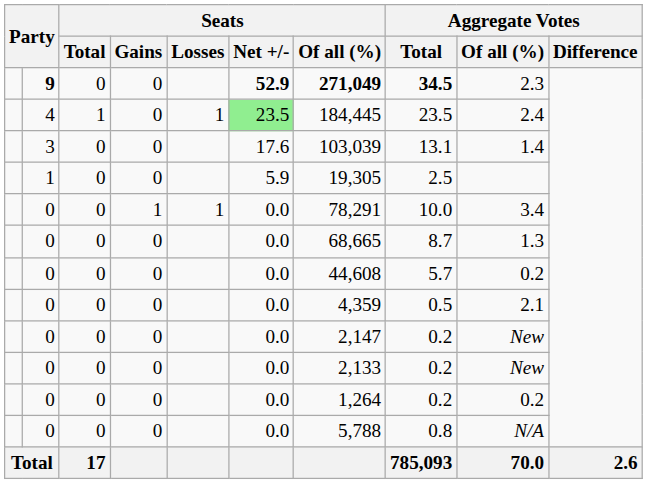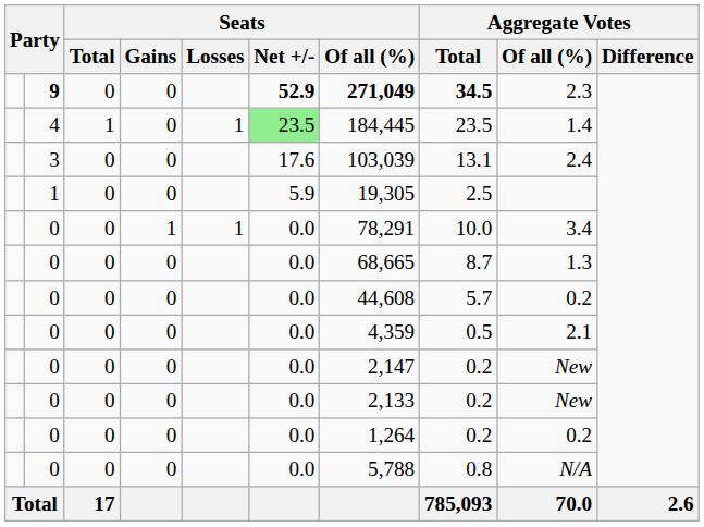 <table class="wikitable sortable" style="text-align:right; font-size:95%;">
 <tr>
 <th colspan="2" rowspan="2">Party</th>
 <th colspan="5">Seats</th>
 <th colspan="3">Aggregate Votes</th>
 </tr>
 <tr>
 <th>Total</th>
 <th>Gains</th>
 <th>Losses</th>
 <th>Net +/-</th>
 <th>Of all (%)</th>
 <th>Total</th>
 <th>Of all (%)</th>
 <th>Difference</th>
 </tr>
 <tr>
 <td></td>
 <td><strong>9</strong></td>
 <td>0</td>
 <td>0</td>
 <td></td>
 <td><strong>52.9</strong></td>
 <td><strong>271,049</strong></td>
 <td><strong>34.5</strong></td>
 <td>2.3</td>
 </tr>
 <tr>
 <td></td>
 <td>4</td>
 <td>1</td>
 <td>0</td>
 <td>1</td>
 <td style="background: lightgreen;">23.5</td>
 <td>184,445</td>
 <td>23.5</td>
-<td>2.4</td>
+<td> 1.4</td>
 </tr>
 <tr>
 <td></td>
 <td>3</td>
 <td>0</td>
 <td>0</td>
 <td></td>
 <td>17.6</td>
 <td>103,039</td>
 <td>13.1</td>
-<td> 1.4</td>
+<td>2.4</td>
 </tr>
 <tr>
 <td></td>
 <td>1</td>
 <td>0</td>
 <td>0</td>
 <td></td>
 <td>5.9</td>
 <td>19,305</td>
 <td>2.5</td>
 <td></td>
 </tr>
 <tr>
 <td></td>
 <td>0</td>
 <td>0</td>
 <td>1</td>
 <td>1</td>
 <td>0.0</td>
 <td>78,291</td>
 <td>10.0</td>
 <td>3.4</td>
 </tr>
 <tr>
 <td></td>
 <td>0</td>
 <td>0</td>
 <td>0</td>
 <td></td>
 <td>0.0</td>
 <td>68,665</td>
 <td>8.7</td>
 <td>1.3</td>
 </tr>
 <tr>
 <td></td>
 <td>0</td>
 <td>0</td>
 <td>0</td>
 <td></td>
 <td>0.0</td>
 <td>44,608</td>
 <td>5.7</td>
 <td>0.2</td>
 </tr>
 <tr>
 <td></td>
 <td>0</td>
 <td>0</td>
 <td>0</td>
 <td></td>
 <td>0.0</td>
 <td>4,359</td>
 <td>0.5</td>
 <td>2.1</td>
 </tr>
 <tr>
 <td></td>
 <td>0</td>
 <td>0</td>
 <td>0</td>
 <td></td>
 <td>0.0</td>
 <td>2,147</td>
 <td>0.2</td>
 <td><em>New</em></td>
 </tr>
 <tr>
 <td></td>
 <td>0</td>
 <td>0</td>
 <td>0</td>
 <td></td>
 <td>0.0</td>
 <td>2,133</td>
 <td>0.2</td>
 <td><em>New</em></td>
 </tr>
 <tr>
 <td></td>
 <td>0</td>
 <td>0</td>
 <td>0</td>
 <td></td>
 <td>0.0</td>
 <td>1,264</td>
 <td>0.2</td>
 <td>0.2</td>
 </tr>
 <tr>
 <td></td>
 <td>0</td>
 <td>0</td>
 <td>0</td>
 <td></td>
 <td>0.0</td>
 <td>5,788</td>
 <td>0.8</td>
 <td><em>N/A</em></td>
 </tr>
 <tr class="sortbottom">
 <th colspan="2" style="background:#f2f2f2"><strong>Total</strong></th>
 <td style="background:#f2f2f2;"><strong>17</strong></td>
 <td style="background:#f2f2f2;"></td>
 <td style="background:#f2f2f2;"></td>
 <td style="background:#f2f2f2;"></td>
 <td style="background:#f2f2f2;"></td>
 <td style="background:#f2f2f2;"><strong>785,093</strong></td>
 <td style="background:#f2f2f2;"><strong>70.0</strong></td>
 <td style="background:#f2f2f2;"><strong>2.6</strong></td>
 </tr>
 </table>
